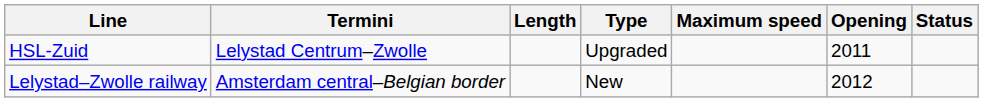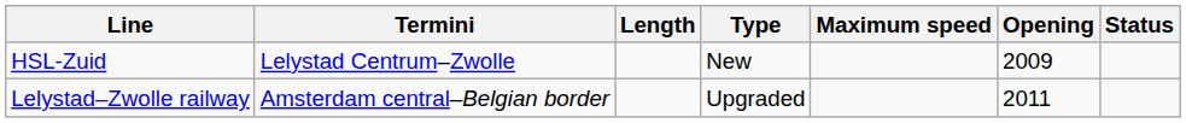 <table class="wikitable static-row-numbers static-row-header-hash" style="font-size:small;">
 <tr>
 <th>Line</th>
 <th>Termini</th>
 <th data-sort-type="number">Length</th>
 <th>Type</th>
 <th>Maximum speed</th>
 <th>Opening</th>
 <th>Status</th>
 </tr>
 <tr>
 <td><a href='#'>HSL-Zuid</a></td>
 <td><a href='#'>Lelystad Centrum</a>–<a href='#'>Zwolle</a></td>
 <td></td>
-<td>Upgraded</td>
+<td>New</td>
 <td></td>
-<td>2011</td>
+<td>2009</td>
 <td></td>
 </tr>
 <tr>
 <td><a href='#'>Lelystad–Zwolle railway</a></td>
 <td><a href='#'>Amsterdam central</a>–<em>Belgian border</em></td>
 <td></td>
-<td>New</td>
+<td>Upgraded</td>
 <td></td>
-<td>2012</td>
+<td>2011</td>
 <td></td>
 </tr>
 </table>
